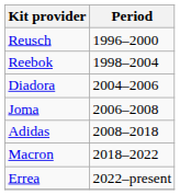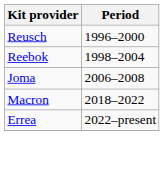 <table class="wikitable">
 <tr>
 <th>Kit provider</th>
 <th>Period</th>
 </tr>
 <tr>
 <td> <a href='#'>Reusch</a></td>
 <td>1996–2000</td>
 </tr>
 <tr>
 <td> <a href='#'>Reebok</a></td>
 <td>1998–2004</td>
 </tr>
 <tr>
-<td> <a href='#'>Diadora</a></td>
-<td>2004–2006</td>
-</tr>
-<tr>
 <td> <a href='#'>Joma</a></td>
 <td>2006–2008</td>
-</tr>
-<tr>
-<td> <a href='#'>Adidas</a></td>
-<td>2008–2018</td>
 </tr>
 <tr>
 <td> <a href='#'>Macron</a></td>
 <td>2018–2022</td>
 </tr>
 <tr>
 <td> <a href='#'>Errea</a></td>
 <td>2022–present</td>
 </tr>
 <tr>
 </tr>
 </table>
